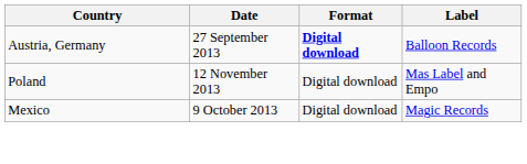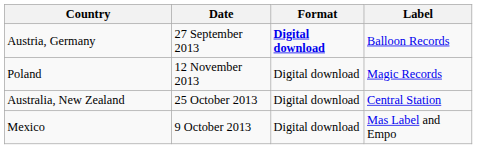 <table class="wikitable plainrowheaders">
 <tr>
 <th scope="col" width="210px">Country</th>
 <th scope="col">Date</th>
 <th scope="col">Format</th>
 <th scope="col">Label</th>
 </tr>
 <tr>
 <td>Austria, Germany</td>
 <td>27 September 2013</td>
 <td><strong><a href='#'>Digital download</a></strong></td>
 <td><a href='#'>Balloon Records</a></td>
 </tr>
 <tr>
 <td>Poland</td>
 <td>12 November 2013</td>
 <td>Digital download</td>
-<td><a href='#'>Mas Label</a> and Empo</td>
+<td><a href='#'>Magic Records</a></td>
+</tr>
+<tr>
+<td>Australia, New Zealand</td>
+<td>25 October 2013</td>
+<td>Digital download</td>
+<td><a href='#'>Central Station</a></td>
 </tr>
 <tr>
 <td>Mexico</td>
 <td>9 October 2013</td>
 <td>Digital download</td>
-<td><a href='#'>Magic Records</a></td>
+<td><a href='#'>Mas Label</a> and Empo</td>
 </tr>
 </table>
